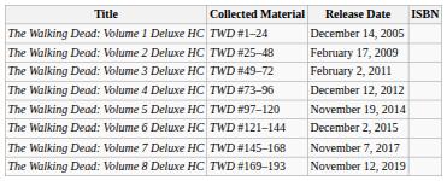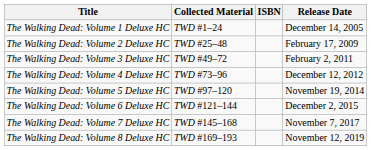 <table class="wikitable">
 <tr>
 <th>Title</th>
 <th>Collected Material</th>
+<th>ISBN</th>
 <th>Release Date</th>
-<th>ISBN</th>
 </tr>
 <tr>
 <td><em>The Walking Dead: Volume 1 Deluxe HC</em></td>
 <td><em>TWD</em> #1–24</td>
+<td></td>
 <td>December 14, 2005</td>
-<td></td>
 </tr>
 <tr>
 <td><em>The Walking Dead: Volume 2 Deluxe HC</em></td>
 <td><em>TWD</em> #25–48</td>
+<td></td>
 <td>February 17, 2009</td>
-<td></td>
 </tr>
 <tr>
 <td><em>The Walking Dead: Volume 3 Deluxe HC</em></td>
 <td><em>TWD</em> #49–72</td>
+<td></td>
 <td>February 2, 2011</td>
-<td></td>
 </tr>
 <tr>
 <td><em>The Walking Dead: Volume 4 Deluxe HC</em></td>
 <td><em>TWD</em> #73–96</td>
+<td></td>
 <td>December 12, 2012</td>
-<td></td>
 </tr>
 <tr>
 <td><em>The Walking Dead: Volume 5 Deluxe HC</em></td>
 <td><em>TWD</em> #97–120</td>
+<td></td>
 <td>November 19, 2014</td>
-<td></td>
 </tr>
 <tr>
 <td><em>The Walking Dead: Volume 6 Deluxe HC</em></td>
 <td><em>TWD</em> #121–144</td>
+<td></td>
 <td>December 2, 2015</td>
-<td></td>
 </tr>
 <tr>
 <td><em>The Walking Dead: Volume 7 Deluxe HC</em></td>
 <td><em>TWD</em> #145–168</td>
+<td></td>
 <td>November 7, 2017</td>
-<td></td>
 </tr>
 <tr>
 <td><em>The Walking Dead: Volume 8 Deluxe HC</em></td>
 <td><em>TWD</em> #169–193</td>
+<td></td>
 <td>November 12, 2019</td>
-<td></td>
 </tr>
 </table>
